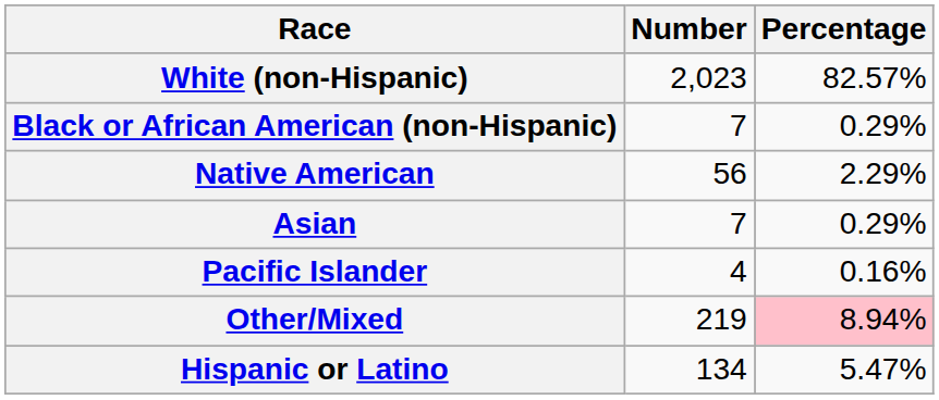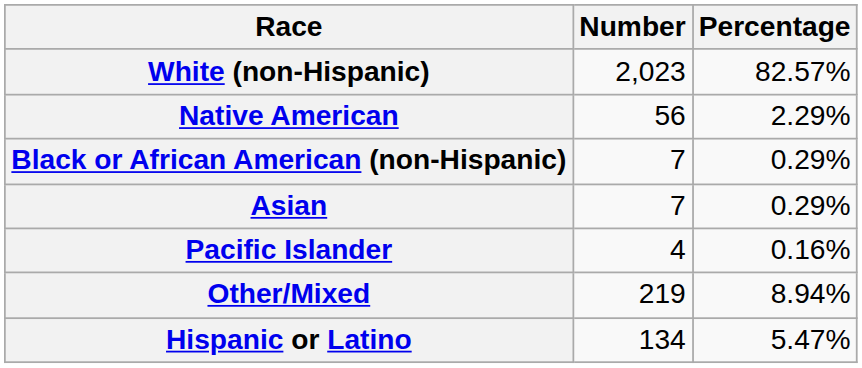 <table class="wikitable" style="text-align:right">
 <tr>
 <th scope="col">Race</th>
 <th scope="col">Number</th>
 <th scope="col">Percentage</th>
 </tr>
 <tr>
 <th scope="row"><a href='#'>White</a> (non-Hispanic)</th>
 <td>2,023</td>
 <td>82.57%</td>
 </tr>
 <tr>
+<th scope="row"><a href='#'>Native American</a></th>
+<td>56</td>
+<td>2.29%</td>
+</tr>
+<tr>
 <th scope="row"><a href='#'>Black or African American</a> (non-Hispanic)</th>
 <td>7</td>
 <td>0.29%</td>
-</tr>
-<tr>
-<th scope="row"><a href='#'>Native American</a></th>
-<td>56</td>
-<td>2.29%</td>
 </tr>
 <tr>
 <th scope="row"><a href='#'>Asian</a></th>
 <td>7</td>
 <td>0.29%</td>
 </tr>
 <tr>
 <th scope="row"><a href='#'>Pacific Islander</a></th>
 <td>4</td>
 <td>0.16%</td>
 </tr>
 <tr>
 <th scope="row"><a href='#'>Other/Mixed</a></th>
 <td>219</td>
-<td style="background: pink;">8.94%</td>
+<td>8.94%</td>
 </tr>
 <tr>
 <th scope="row"><a href='#'>Hispanic</a> or <a href='#'>Latino</a></th>
 <td>134</td>
 <td>5.47%</td>
 </tr>
 </table>
